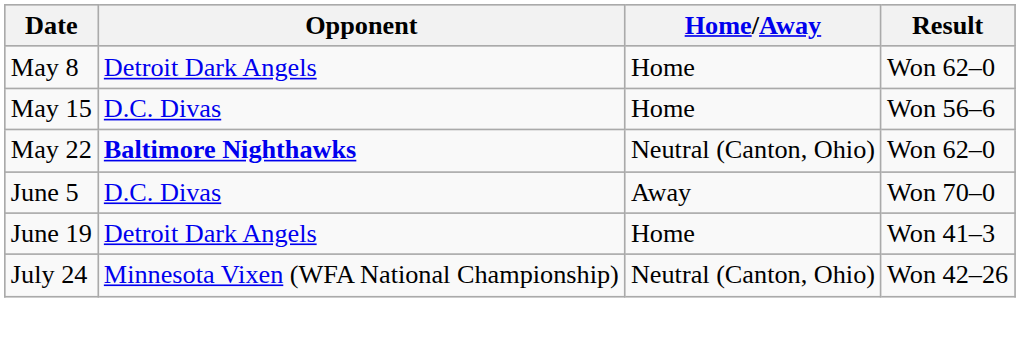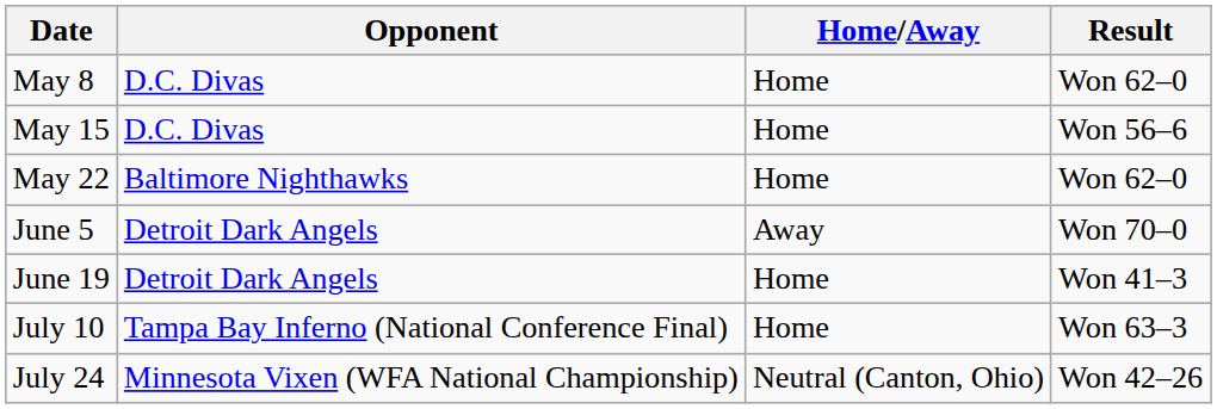 <table class="wikitable">
 <tr>
 <th>Date</th>
 <th>Opponent</th>
 <th><a href='#'>Home</a>/<a href='#'>Away</a></th>
 <th>Result</th>
 </tr>
 <tr>
 <td>May 8</td>
-<td><a href='#'>Detroit Dark Angels</a></td>
+<td><a href='#'>D.C. Divas</a></td>
 <td>Home</td>
 <td>Won 62–0</td>
 </tr>
 <tr>
 <td>May 15</td>
 <td><a href='#'>D.C. Divas</a></td>
 <td>Home</td>
 <td>Won 56–6</td>
 </tr>
 <tr>
 <td>May 22</td>
-<td><strong><a href='#'>Baltimore Nighthawks</a></strong></td>
-<td>Neutral (Canton, Ohio)</td>
+<td><a href='#'>Baltimore Nighthawks</a></td>
+<td>Home</td>
 <td>Won 62–0</td>
 </tr>
 <tr>
 <td>June 5</td>
-<td><a href='#'>D.C. Divas</a></td>
+<td><a href='#'>Detroit Dark Angels</a></td>
 <td>Away</td>
 <td>Won 70–0</td>
 </tr>
 <tr>
 <td>June 19</td>
 <td><a href='#'>Detroit Dark Angels</a></td>
 <td>Home</td>
 <td>Won 41–3</td>
 </tr>
 <tr>
+<td>July 10</td>
+<td><a href='#'>Tampa Bay Inferno</a>  (National Conference Final)</td>
+<td>Home</td>
+<td>Won 63–3</td>
+</tr>
+<tr>
 <td>July 24</td>
 <td><a href='#'>Minnesota Vixen</a>  (WFA National Championship)</td>
 <td>Neutral (Canton, Ohio)</td>
 <td>Won 42–26</td>
 </tr>
 </table>
